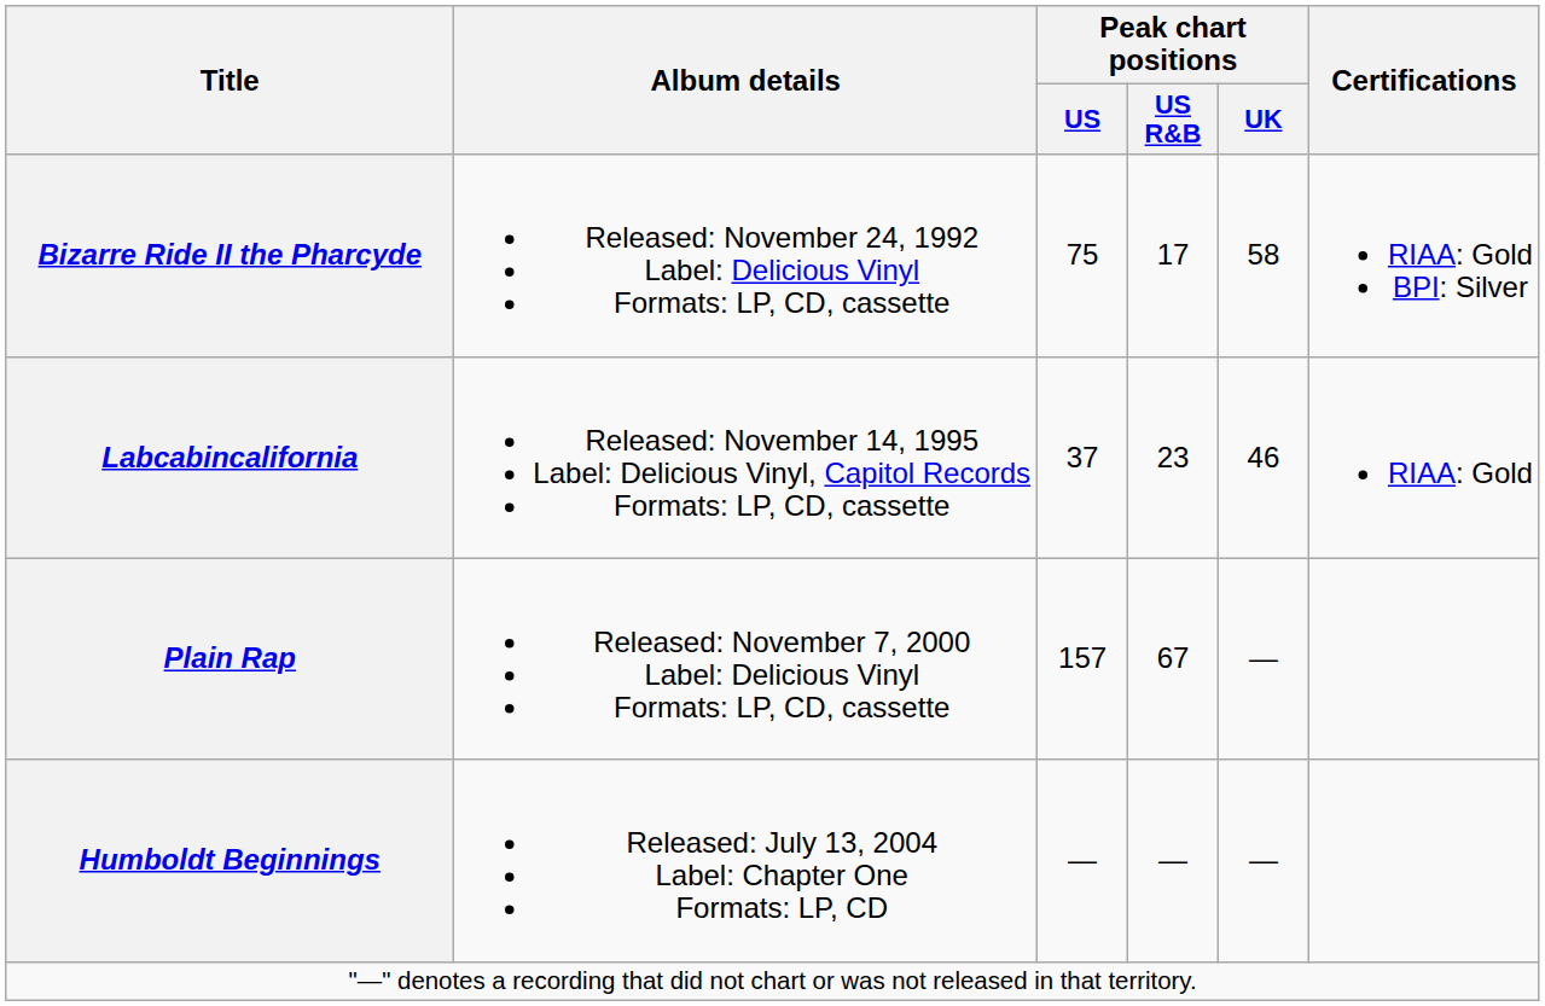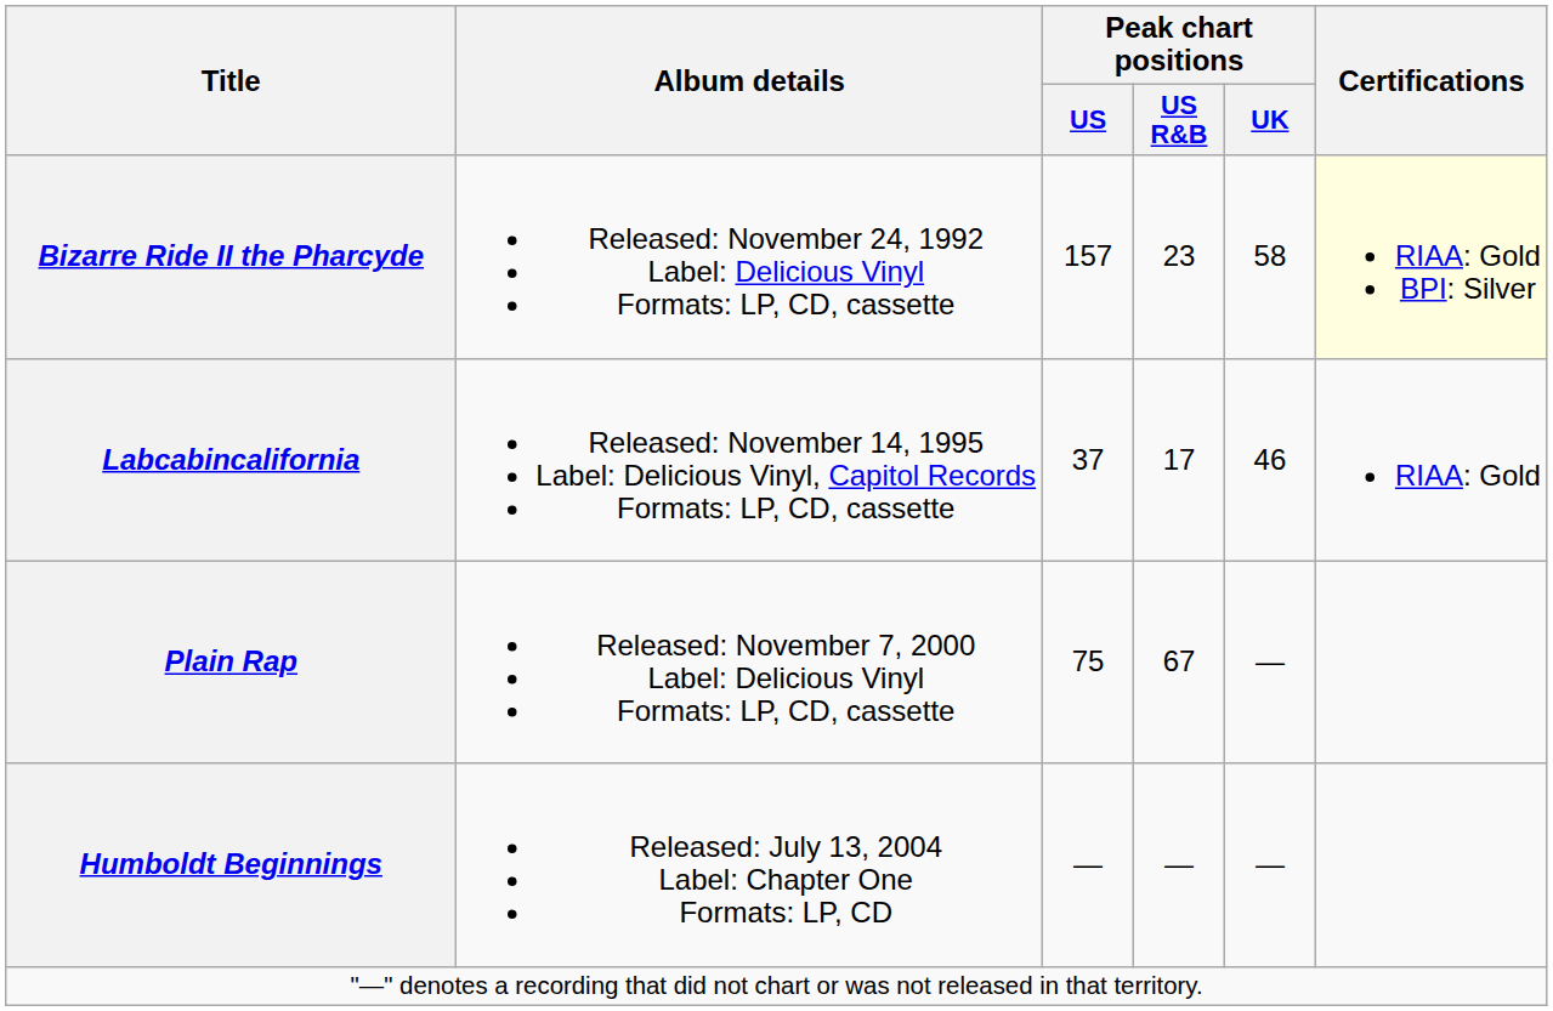 <table class="wikitable plainrowheaders" style="text-align:center;">
 <tr>
 <th scope="col" rowspan="2" style="width:15em;">Title</th>
 <th scope="col" rowspan="2">Album details</th>
 <th scope="col" colspan="3">Peak chart positions</th>
 <th scope="col" rowspan="2">Certifications</th>
 </tr>
 <tr>
 <th scope="col" style="width:3em;font-size:90%;"><a href='#'>US</a><br></th>
 <th scope="col" style="width:3em;font-size:90%;"><a href='#'>US<br>R&B</a><br></th>
 <th scope="col" style="width:3em;font-size:90%;"><a href='#'>UK</a><br></th>
 </tr>
 <tr>
 <th scope="row"><em><a href='#'>Bizarre Ride II the Pharcyde</a></em></th>
 <td><br><ul><li>Released: November 24, 1992</li><li>Label: <a href='#'>Delicious Vinyl</a></li><li>Formats: LP, CD, cassette</li></ul></td>
-<td>75</td>
-<td>17</td>
+<td>157</td>
+<td>23</td>
 <td>58</td>
-<td><br><ul><li><a href='#'>RIAA</a>: Gold</li><li><a href='#'>BPI</a>: Silver</li></ul></td>
+<td style="background: lightyellow;"><br><ul><li><a href='#'>RIAA</a>: Gold</li><li><a href='#'>BPI</a>: Silver</li></ul></td>
 </tr>
 <tr>
 <th scope="row"><em><a href='#'>Labcabincalifornia</a></em></th>
 <td><br><ul><li>Released: November 14, 1995</li><li>Label: Delicious Vinyl, <a href='#'>Capitol Records</a></li><li>Formats: LP, CD, cassette</li></ul></td>
 <td>37</td>
-<td>23</td>
+<td>17</td>
 <td>46</td>
 <td><br><ul><li><a href='#'>RIAA</a>: Gold</li></ul></td>
 </tr>
 <tr>
 <th scope="row"><em><a href='#'>Plain Rap</a></em></th>
 <td><br><ul><li>Released: November 7, 2000</li><li>Label: Delicious Vinyl</li><li>Formats: LP, CD, cassette</li></ul></td>
-<td>157</td>
+<td>75</td>
 <td>67</td>
 <td>—</td>
 <td></td>
 </tr>
 <tr>
 <th scope="row"><em><a href='#'>Humboldt Beginnings</a></em></th>
 <td><br><ul><li>Released: July 13, 2004</li><li>Label: Chapter One</li><li>Formats: LP, CD</li></ul></td>
 <td>—</td>
 <td>—</td>
 <td>—</td>
 <td></td>
 </tr>
 <tr>
 <td colspan="7" style="font-size:85%">"—" denotes a recording that did not chart or was not released in that territory.</td>
 </tr>
 </table>
